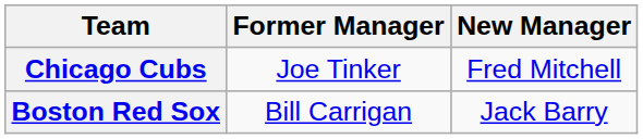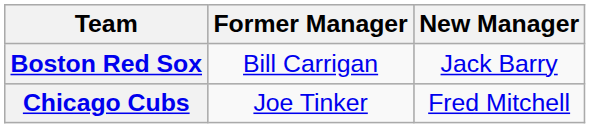 <table class="wikitable plainrowheaders" style="text-align:center;">
 <tr>
 <th>Team</th>
 <th>Former Manager</th>
 <th>New Manager</th>
 </tr>
 <tr>
+<th scope="row" style="text-align:center;"><a href='#'>Boston Red Sox</a></th>
+<td><a href='#'>Bill Carrigan</a></td>
+<td><a href='#'>Jack Barry</a></td>
+</tr>
+<tr>
 <th scope="row" style="text-align:center;"><a href='#'>Chicago Cubs</a></th>
 <td><a href='#'>Joe Tinker</a></td>
 <td><a href='#'>Fred Mitchell</a></td>
 </tr>
-<tr>
-<th scope="row" style="text-align:center;"><a href='#'>Boston Red Sox</a></th>
-<td><a href='#'>Bill Carrigan</a></td>
-<td><a href='#'>Jack Barry</a></td>
-</tr>
 </table>
